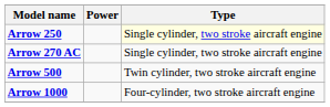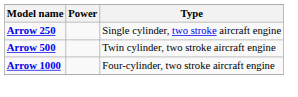 <table class="wikitable" align=center style="font-size:90%;">
 <tr>
 </tr>
 <tr style="background:#efefef;">
 <th>Model name</th>
 <th>Power</th>
 <th>Type</th>
 </tr>
 <tr>
 <td align=left><strong><a href='#'>Arrow 250</a></strong></td>
 <td align=left></td>
-<td align=left style="background: lightyellow;">Single cylinder, <a href='#'>two stroke</a> aircraft engine</td>
-</tr>
-<tr>
-<td align=left><strong><a href='#'>Arrow 270 AC</a></strong></td>
-<td align=left></td>
-<td align=left>Single cylinder, two stroke aircraft engine</td>
+<td align=left>Single cylinder, <a href='#'>two stroke</a> aircraft engine</td>
 </tr>
 <tr>
 <td align=left><strong><a href='#'>Arrow 500</a></strong></td>
 <td align=left></td>
 <td align=left>Twin cylinder, two stroke aircraft engine</td>
 </tr>
 <tr>
 <td align=left><strong><a href='#'>Arrow 1000</a></strong></td>
 <td align=left></td>
 <td align=left>Four-cylinder, two stroke aircraft engine</td>
 </tr>
 <tr>
 </tr>
 </table>
